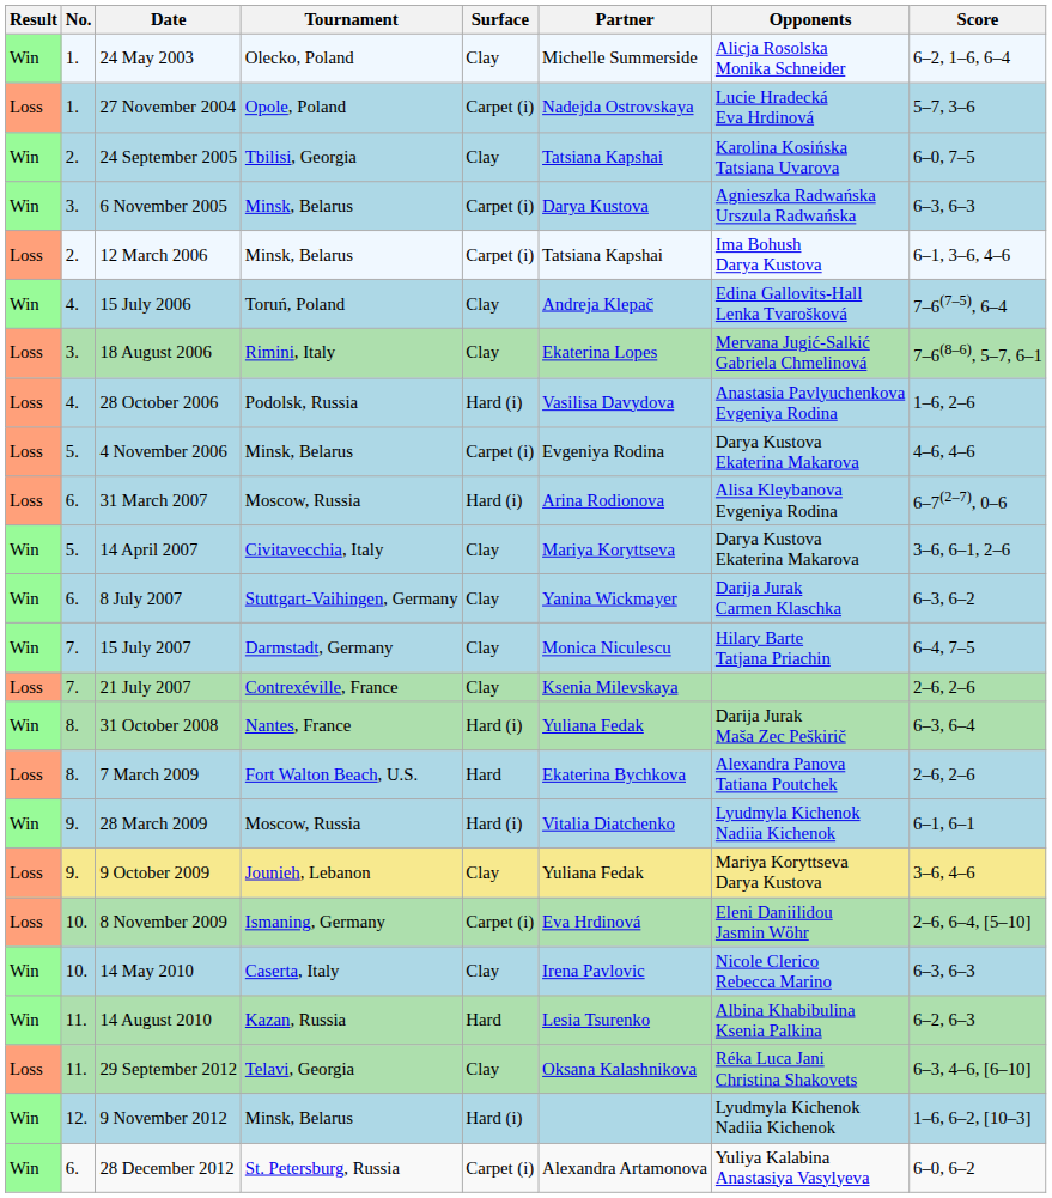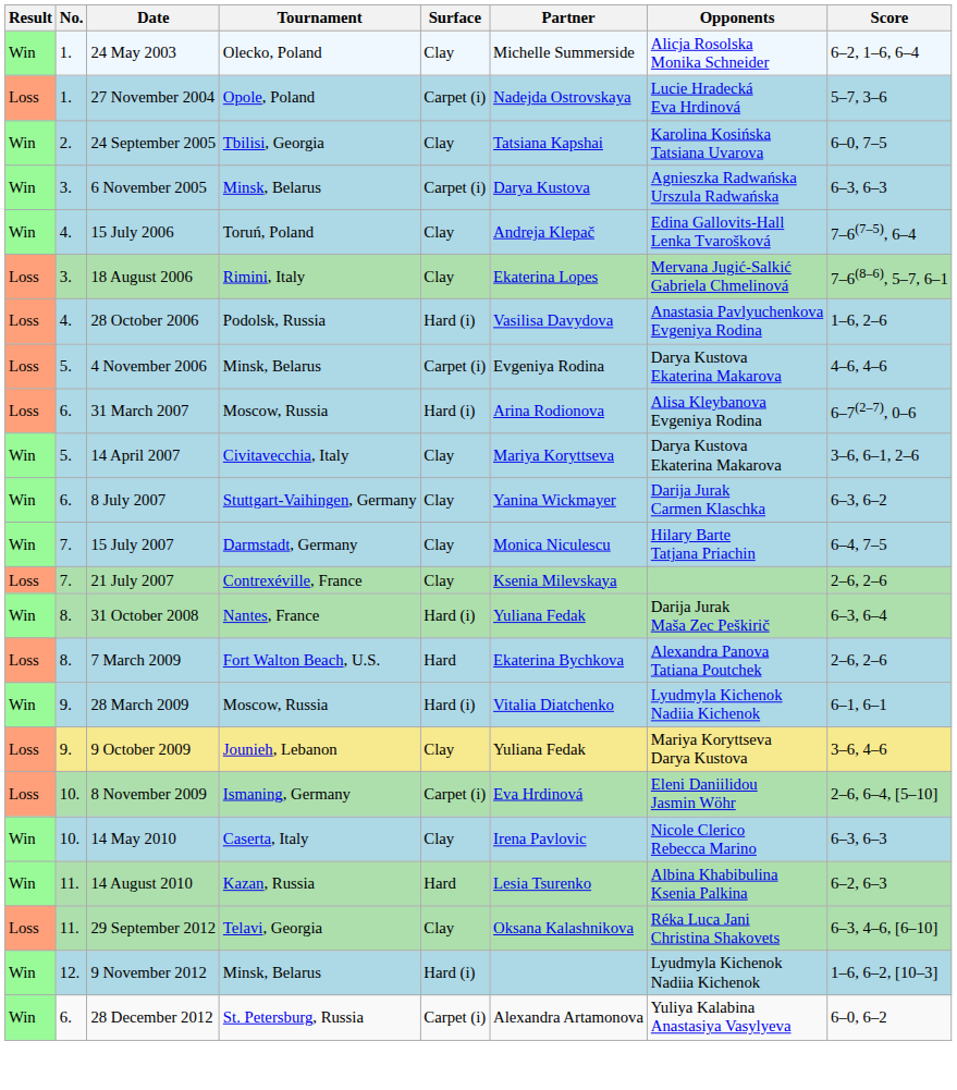 <table class="sortable wikitable" style=font-size:97%>
 <tr>
 <th>Result</th>
 <th>No.</th>
 <th>Date</th>
 <th>Tournament</th>
 <th>Surface</th>
 <th>Partner</th>
 <th>Opponents</th>
 <th>Score</th>
 </tr>
 <tr style="background:#f0f8ff;">
 <td style="background:#98fb98;">Win</td>
 <td>1.</td>
 <td>24 May 2003</td>
 <td>Olecko, Poland</td>
 <td>Clay</td>
 <td> Michelle Summerside</td>
 <td> <a href='#'>Alicja Rosolska</a> <br>  <a href='#'>Monika Schneider</a></td>
 <td>6–2, 1–6, 6–4</td>
 </tr>
 <tr style="background:lightblue;">
 <td style="background:#ffa07a;">Loss</td>
 <td>1.</td>
 <td>27 November 2004</td>
 <td><a href='#'>Opole</a>, Poland</td>
 <td>Carpet (i)</td>
 <td> <a href='#'>Nadejda Ostrovskaya</a></td>
 <td> <a href='#'>Lucie Hradecká</a> <br>  <a href='#'>Eva Hrdinová</a></td>
 <td>5–7, 3–6</td>
 </tr>
 <tr style="background:lightblue;">
 <td style="background:#98fb98;">Win</td>
 <td>2.</td>
 <td>24 September 2005</td>
 <td><a href='#'>Tbilisi</a>, Georgia</td>
 <td>Clay</td>
 <td> <a href='#'>Tatsiana Kapshai</a></td>
 <td> <a href='#'>Karolina Kosińska</a> <br>  <a href='#'>Tatsiana Uvarova</a></td>
 <td>6–0, 7–5</td>
 </tr>
 <tr style="background:lightblue;">
 <td style="background:#98fb98;">Win</td>
 <td>3.</td>
 <td>6 November 2005</td>
 <td><a href='#'>Minsk</a>, Belarus</td>
 <td>Carpet (i)</td>
 <td> <a href='#'>Darya Kustova</a></td>
 <td> <a href='#'>Agnieszka Radwańska</a> <br>  <a href='#'>Urszula Radwańska</a></td>
 <td>6–3, 6–3</td>
-</tr>
-<tr style="background:#f0f8ff;">
-<td style="background:#ffa07a;">Loss</td>
-<td>2.</td>
-<td>12 March 2006</td>
-<td>Minsk, Belarus</td>
-<td>Carpet (i)</td>
-<td> Tatsiana Kapshai</td>
-<td> <a href='#'>Ima Bohush</a> <br>  <a href='#'>Darya Kustova</a></td>
-<td>6–1, 3–6, 4–6</td>
 </tr>
 <tr style="background:lightblue;">
 <td style="background:#98fb98;">Win</td>
 <td>4.</td>
 <td>15 July 2006</td>
 <td>Toruń, Poland</td>
 <td>Clay</td>
 <td> <a href='#'>Andreja Klepač</a></td>
 <td> <a href='#'>Edina Gallovits-Hall</a> <br>  <a href='#'>Lenka Tvarošková</a></td>
 <td>7–6<sup>(7–5)</sup>, 6–4</td>
 </tr>
 <tr bgcolor=ADDFAD>
 <td style="background:#ffa07a;">Loss</td>
 <td>3.</td>
 <td>18 August 2006</td>
 <td><a href='#'>Rimini</a>, Italy</td>
 <td>Clay</td>
 <td> <a href='#'>Ekaterina Lopes</a></td>
 <td> <a href='#'>Mervana Jugić-Salkić</a> <br>  <a href='#'>Gabriela Chmelinová</a></td>
 <td>7–6<sup>(8–6)</sup>, 5–7, 6–1</td>
 </tr>
 <tr style="background:lightblue;">
 <td style="background:#ffa07a;">Loss</td>
 <td>4.</td>
 <td>28 October 2006</td>
 <td>Podolsk, Russia</td>
 <td>Hard (i)</td>
 <td> <a href='#'>Vasilisa Davydova</a></td>
 <td> <a href='#'>Anastasia Pavlyuchenkova</a> <br>  <a href='#'>Evgeniya Rodina</a></td>
 <td>1–6, 2–6</td>
 </tr>
 <tr style="background:lightblue;">
 <td style="background:#ffa07a;">Loss</td>
 <td>5.</td>
 <td>4 November 2006</td>
 <td>Minsk, Belarus</td>
 <td>Carpet (i)</td>
 <td> Evgeniya Rodina</td>
 <td> Darya Kustova <br>  <a href='#'>Ekaterina Makarova</a></td>
 <td>4–6, 4–6</td>
 </tr>
 <tr style="background:lightblue;">
 <td style="background:#ffa07a;">Loss</td>
 <td>6.</td>
 <td>31 March 2007</td>
 <td>Moscow, Russia</td>
 <td>Hard (i)</td>
 <td> <a href='#'>Arina Rodionova</a></td>
 <td> <a href='#'>Alisa Kleybanova</a> <br>  Evgeniya Rodina</td>
 <td>6–7<sup>(2–7)</sup>, 0–6</td>
 </tr>
 <tr style="background:lightblue;">
 <td style="background:#98fb98;">Win</td>
 <td>5.</td>
 <td>14 April 2007</td>
 <td><a href='#'>Civitavecchia</a>, Italy</td>
 <td>Clay</td>
 <td> <a href='#'>Mariya Koryttseva</a></td>
 <td> Darya Kustova <br>  Ekaterina Makarova</td>
 <td>3–6, 6–1, 2–6</td>
 </tr>
 <tr style="background:lightblue;">
 <td style="background:#98fb98;">Win</td>
 <td>6.</td>
 <td>8 July 2007</td>
 <td><a href='#'>Stuttgart-Vaihingen</a>, Germany</td>
 <td>Clay</td>
 <td> <a href='#'>Yanina Wickmayer</a></td>
 <td> <a href='#'>Darija Jurak</a> <br>  <a href='#'>Carmen Klaschka</a></td>
 <td>6–3, 6–2</td>
 </tr>
 <tr style="background:lightblue;">
 <td style="background:#98fb98;">Win</td>
 <td>7.</td>
 <td>15 July 2007</td>
 <td><a href='#'>Darmstadt</a>, Germany</td>
 <td>Clay</td>
 <td> <a href='#'>Monica Niculescu</a></td>
 <td> <a href='#'>Hilary Barte</a> <br>  <a href='#'>Tatjana Priachin</a></td>
 <td>6–4, 7–5</td>
 </tr>
 <tr style="background:#addfad;">
 <td style="background:#ffa07a;">Loss</td>
 <td>7.</td>
 <td>21 July 2007</td>
 <td><a href='#'>Contrexéville</a>, France</td>
 <td>Clay</td>
 <td> <a href='#'>Ksenia Milevskaya</a></td>
 <td></td>
 <td>2–6, 2–6</td>
 </tr>
 <tr style="background:#addfad;">
 <td style="background:#98fb98;">Win</td>
 <td>8.</td>
 <td>31 October 2008</td>
 <td><a href='#'>Nantes</a>, France</td>
 <td>Hard (i)</td>
 <td> <a href='#'>Yuliana Fedak</a></td>
 <td> Darija Jurak <br>  <a href='#'>Maša Zec Peškirič</a></td>
 <td>6–3, 6–4</td>
 </tr>
 <tr style="background:lightblue;">
 <td style="background:#ffa07a;">Loss</td>
 <td>8.</td>
 <td>7 March 2009</td>
 <td><a href='#'>Fort Walton Beach</a>, U.S.</td>
 <td>Hard</td>
 <td> <a href='#'>Ekaterina Bychkova</a></td>
 <td> <a href='#'>Alexandra Panova</a> <br>  <a href='#'>Tatiana Poutchek</a></td>
 <td>2–6, 2–6</td>
 </tr>
 <tr style="background:lightblue;">
 <td style="background:#98fb98;">Win</td>
 <td>9.</td>
 <td>28 March 2009</td>
 <td>Moscow, Russia</td>
 <td>Hard (i)</td>
 <td> <a href='#'>Vitalia Diatchenko</a></td>
 <td> <a href='#'>Lyudmyla Kichenok</a> <br>  <a href='#'>Nadiia Kichenok</a></td>
 <td>6–1, 6–1</td>
 </tr>
 <tr style="background:#f7e98e;">
 <td style="background:#ffa07a;">Loss</td>
 <td>9.</td>
 <td>9 October 2009</td>
 <td><a href='#'>Jounieh</a>, Lebanon</td>
 <td>Clay</td>
 <td> Yuliana Fedak</td>
 <td> Mariya Koryttseva <br>  Darya Kustova</td>
 <td>3–6, 4–6</td>
 </tr>
 <tr style="background:#addfad;">
 <td style="background:#ffa07a;">Loss</td>
 <td>10.</td>
 <td>8 November 2009</td>
 <td><a href='#'>Ismaning</a>, Germany</td>
 <td>Carpet (i)</td>
 <td> <a href='#'>Eva Hrdinová</a></td>
 <td> <a href='#'>Eleni Daniilidou</a> <br>  <a href='#'>Jasmin Wöhr</a></td>
 <td>2–6, 6–4, [5–10]</td>
 </tr>
 <tr style="background:lightblue;">
 <td style="background:#98fb98;">Win</td>
 <td>10.</td>
 <td>14 May 2010</td>
 <td><a href='#'>Caserta</a>, Italy</td>
 <td>Clay</td>
 <td> <a href='#'>Irena Pavlovic</a></td>
 <td> <a href='#'>Nicole Clerico</a> <br>  <a href='#'>Rebecca Marino</a></td>
 <td>6–3, 6–3</td>
 </tr>
 <tr style="background:#addfad;">
 <td style="background:#98fb98;">Win</td>
 <td>11.</td>
 <td>14 August 2010</td>
 <td><a href='#'>Kazan</a>, Russia</td>
 <td>Hard</td>
 <td> <a href='#'>Lesia Tsurenko</a></td>
 <td> <a href='#'>Albina Khabibulina</a> <br>  <a href='#'>Ksenia Palkina</a></td>
 <td>6–2, 6–3</td>
 </tr>
 <tr style="background:#addfad;">
 <td style="background:#ffa07a;">Loss</td>
 <td>11.</td>
 <td>29 September 2012</td>
 <td><a href='#'>Telavi</a>, Georgia</td>
 <td>Clay</td>
 <td> <a href='#'>Oksana Kalashnikova</a></td>
 <td> <a href='#'>Réka Luca Jani</a> <br>  <a href='#'>Christina Shakovets</a></td>
 <td>6–3, 4–6, [6–10]</td>
 </tr>
 <tr style="background:lightblue;">
 <td style="background:#98fb98;">Win</td>
 <td>12.</td>
 <td>9 November 2012</td>
 <td>Minsk, Belarus</td>
 <td>Hard (i)</td>
 <td></td>
 <td> Lyudmyla Kichenok <br>  Nadiia Kichenok</td>
 <td>1–6, 6–2, [10–3]</td>
 </tr>
 <tr>
 <td style="background:#98fb98;">Win</td>
 <td>6.</td>
 <td>28 December 2012</td>
 <td><a href='#'>St. Petersburg</a>, Russia</td>
 <td>Carpet (i)</td>
 <td> Alexandra Artamonova</td>
 <td> Yuliya Kalabina <br>  <a href='#'>Anastasiya Vasylyeva</a></td>
 <td>6–0, 6–2</td>
 </tr>
 </table>
